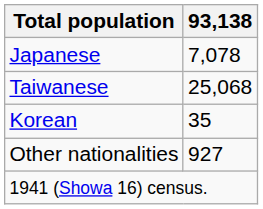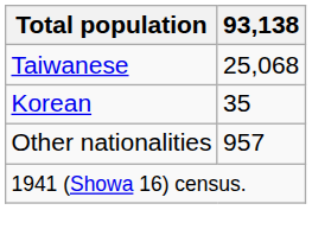 <table class=wikitable>
 <tr>
 <th>Total population</th>
 <th>93,138</th>
-</tr>
-<tr>
-<td><a href='#'>Japanese</a></td>
-<td>7,078</td>
 </tr>
 <tr>
 <td><a href='#'>Taiwanese</a></td>
 <td>25,068</td>
 </tr>
 <tr>
 <td><a href='#'>Korean</a></td>
 <td>35</td>
 </tr>
 <tr>
 <td>Other nationalities</td>
-<td>927</td>
+<td>957</td>
 </tr>
 <tr>
 <td colspan=2><small>1941 (<a href='#'>Showa</a> 16) census.</small></td>
 </tr>
 </table>
